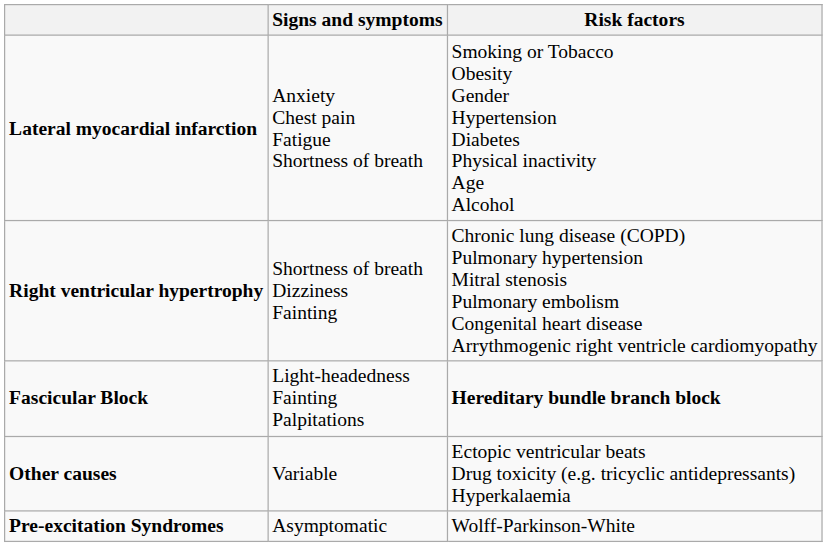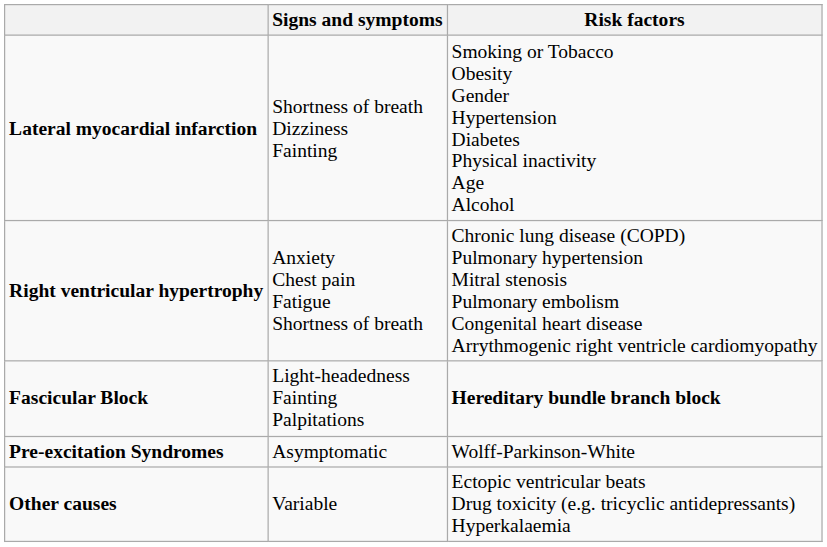 <table class="wikitable">
 <tr>
 <th></th>
 <th>Signs and symptoms</th>
 <th>Risk factors</th>
 </tr>
 <tr>
 <td><strong>Lateral myocardial infarction</strong></td>
-<td>Anxiety<br>Chest pain<br>Fatigue<br>Shortness of breath</td>
+<td>Shortness of breath<br>Dizziness<br>Fainting</td>
 <td>Smoking or Tobacco<br>Obesity<br>Gender<br>Hypertension<br>Diabetes<br>Physical inactivity<br>Age<br>Alcohol</td>
 </tr>
 <tr>
 <td><strong>Right ventricular hypertrophy</strong></td>
-<td>Shortness of breath<br>Dizziness<br>Fainting</td>
+<td>Anxiety<br>Chest pain<br>Fatigue<br>Shortness of breath</td>
 <td>Chronic lung disease (COPD)<br>Pulmonary hypertension<br>Mitral stenosis<br>Pulmonary embolism<br>Congenital heart disease<br>Arrythmogenic right ventricle cardiomyopathy</td>
 </tr>
 <tr>
 <td><strong>Fascicular Block</strong></td>
 <td>Light-headedness<br>Fainting<br>Palpitations</td>
 <td><strong>Hereditary bundle branch block</strong></td>
 </tr>
 <tr>
+<td role="presentation"><strong>Pre-excitation Syndromes</strong></td>
+<td>Asymptomatic</td>
+<td>Wolff-Parkinson-White</td>
+</tr>
+<tr>
 <td><strong>Other causes</strong></td>
 <td>Variable</td>
 <td>Ectopic ventricular beats<br>Drug toxicity (e.g. tricyclic antidepressants)<br>Hyperkalaemia</td>
 </tr>
-<tr>
-<td role="presentation"><strong>Pre-excitation Syndromes</strong></td>
-<td>Asymptomatic</td>
-<td>Wolff-Parkinson-White</td>
-</tr>
 </table>
